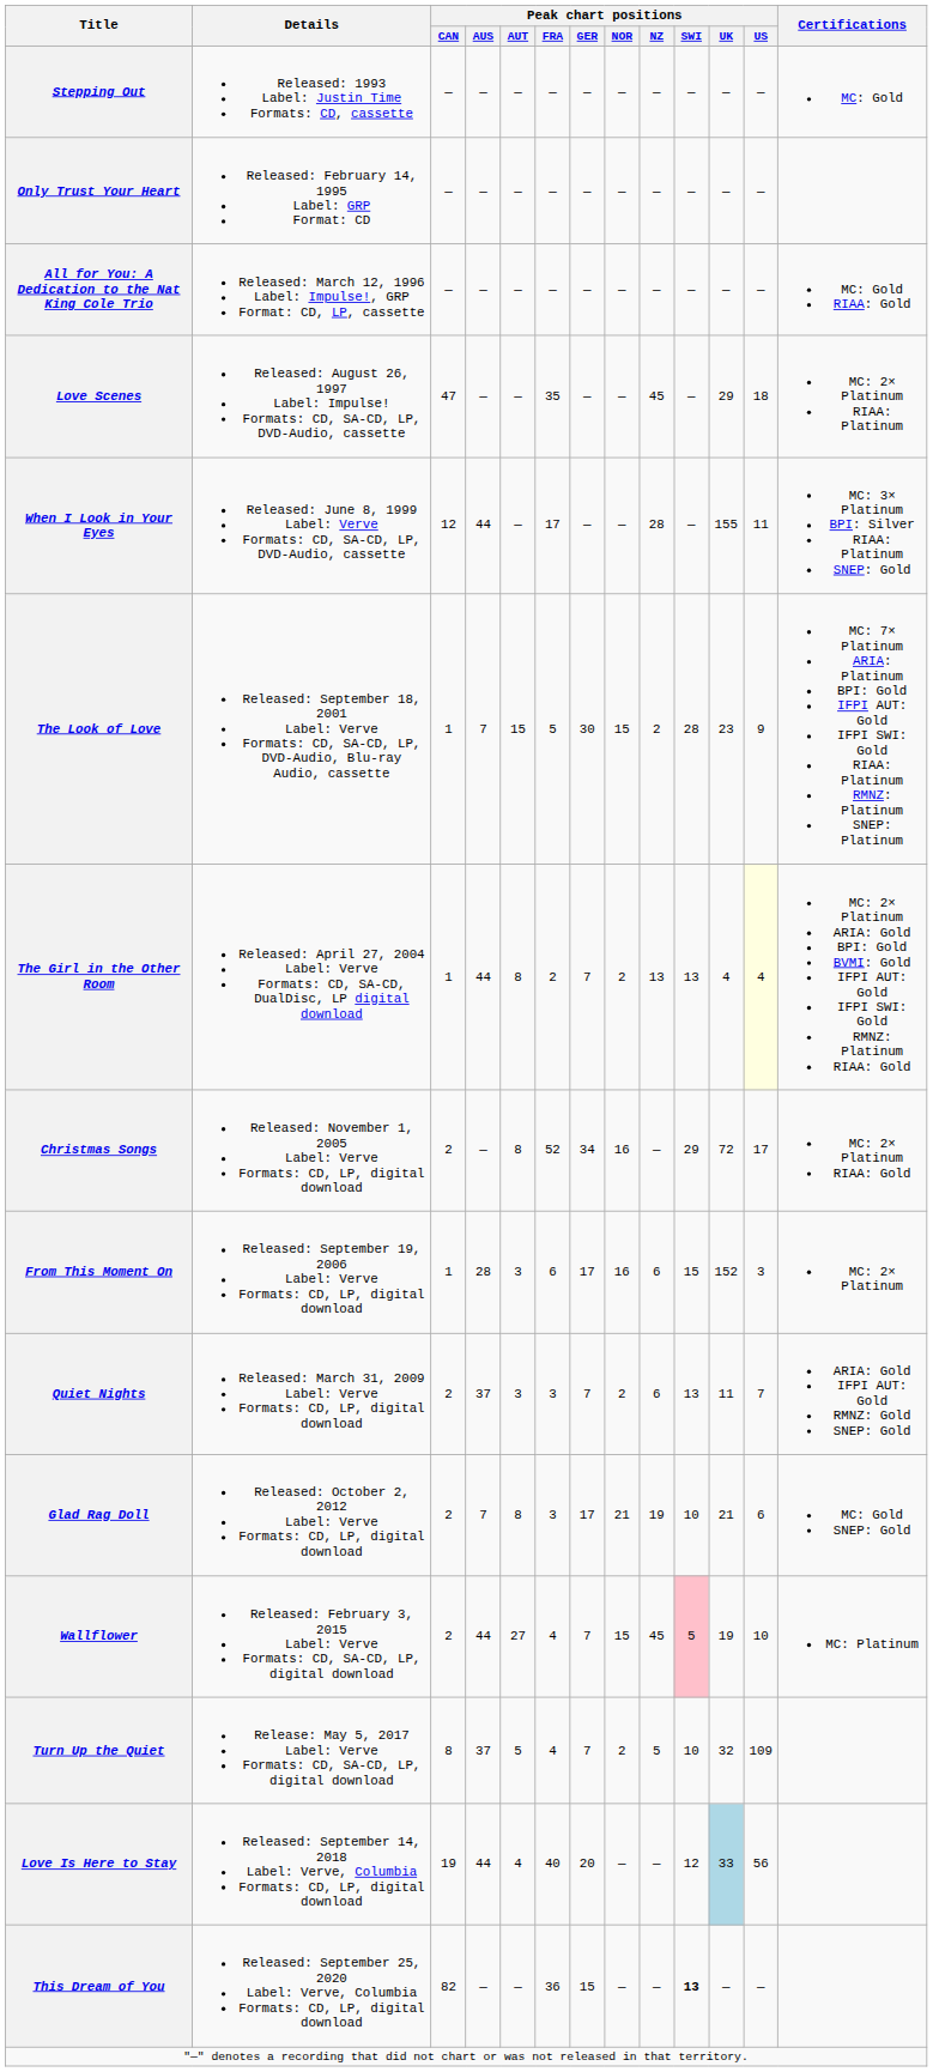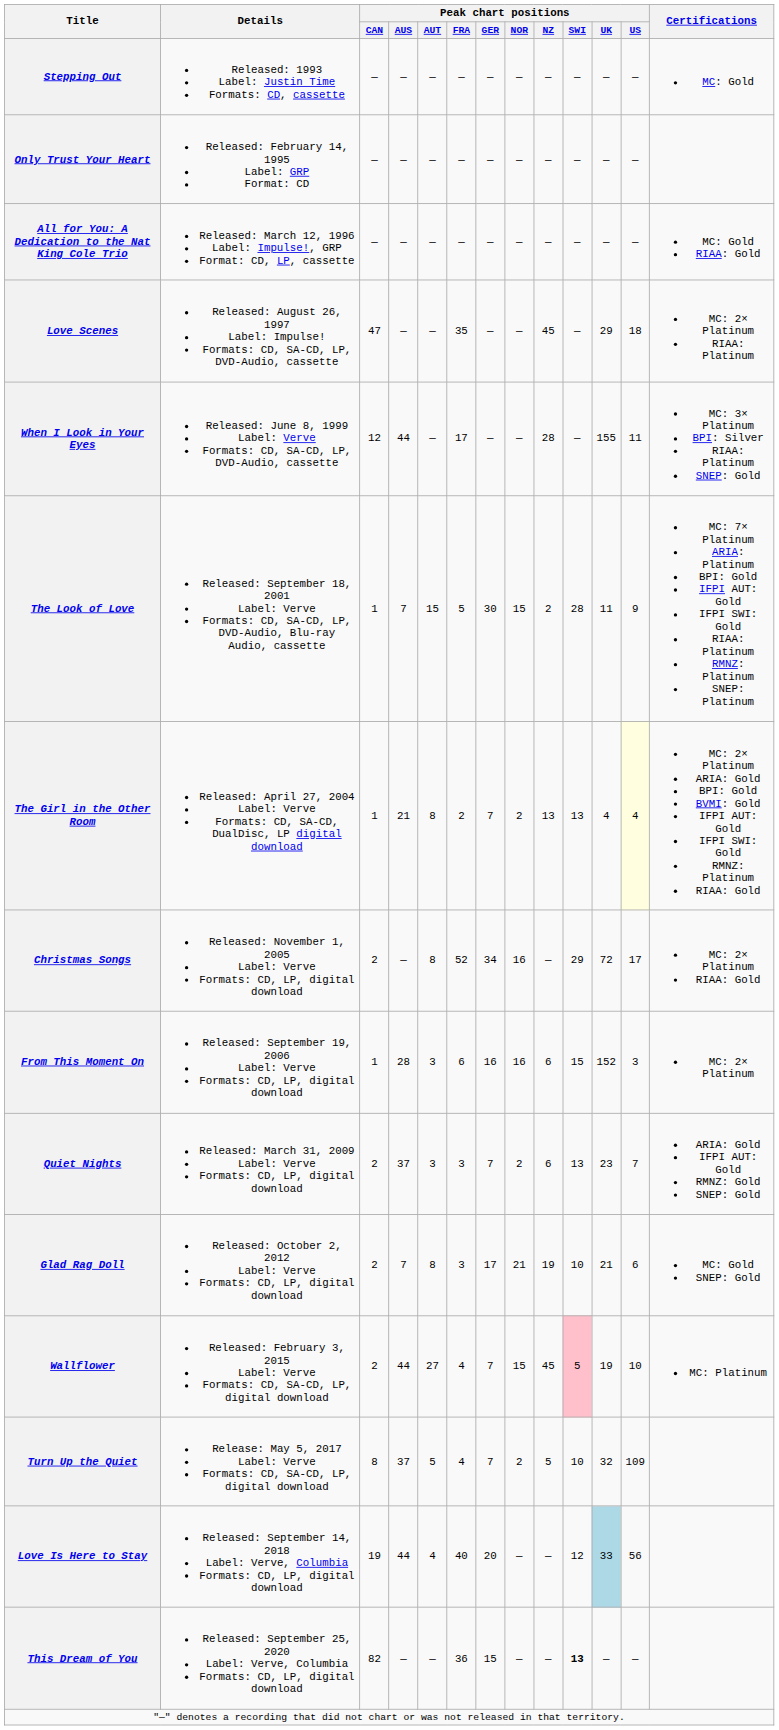 <table class="wikitable plainrowheaders" style="text-align:center;">
 <tr>
 <th scope="col" rowspan="2" style="width:14em;">Title</th>
 <th scope="col" rowspan="2" style="width:18em;">Details</th>
 <th scope="col" colspan="10">Peak chart positions</th>
 <th scope="col" rowspan="2" style="width:11em;"><a href='#'>Certifications</a></th>
 </tr>
 <tr>
 <th scope="col" style="width:2.5em;font-size:90%;"><a href='#'>CAN</a><br></th>
 <th scope="col" style="width:2.5em;font-size:90%;"><a href='#'>AUS</a><br></th>
 <th scope="col" style="width:2.5em;font-size:90%;"><a href='#'>AUT</a><br></th>
 <th scope="col" style="width:2.5em;font-size:90%;"><a href='#'>FRA</a><br></th>
 <th scope="col" style="width:2.5em;font-size:90%;"><a href='#'>GER</a><br></th>
 <th scope="col" style="width:2.5em;font-size:90%;"><a href='#'>NOR</a><br></th>
 <th scope="col" style="width:2.5em;font-size:90%;"><a href='#'>NZ</a><br></th>
 <th scope="col" style="width:2.5em;font-size:90%;"><a href='#'>SWI</a><br></th>
 <th scope="col" style="width:2.5em;font-size:90%;"><a href='#'>UK</a><br></th>
 <th scope="col" style="width:2.5em;font-size:90%;"><a href='#'>US</a><br></th>
 </tr>
 <tr>
 <th scope="row"><em><a href='#'>Stepping Out</a></em></th>
 <td><br><ul><li>Released: 1993</li><li>Label: <a href='#'>Justin Time</a></li><li>Formats: <a href='#'>CD</a>, <a href='#'>cassette</a></li></ul></td>
 <td>—</td>
 <td>—</td>
 <td>—</td>
 <td>—</td>
 <td>—</td>
 <td>—</td>
 <td>—</td>
 <td>—</td>
 <td>—</td>
 <td>—</td>
 <td><br><ul><li><a href='#'>MC</a>: Gold</li></ul></td>
 </tr>
 <tr>
 <th scope="row"><em><a href='#'>Only Trust Your Heart</a></em></th>
 <td><br><ul><li>Released: February 14, 1995</li><li>Label: <a href='#'>GRP</a></li><li>Format: CD</li></ul></td>
 <td>—</td>
 <td>—</td>
 <td>—</td>
 <td>—</td>
 <td>—</td>
 <td>—</td>
 <td>—</td>
 <td>—</td>
 <td>—</td>
 <td>—</td>
 <td></td>
 </tr>
 <tr>
 <th scope="row"><em><a href='#'>All for You: A Dedication to the Nat King Cole Trio</a></em></th>
 <td><br><ul><li>Released: March 12, 1996</li><li>Label: <a href='#'>Impulse!</a>, GRP</li><li>Format: CD, <a href='#'>LP</a>, cassette</li></ul></td>
 <td>—</td>
 <td>—</td>
 <td>—</td>
 <td>—</td>
 <td>—</td>
 <td>—</td>
 <td>—</td>
 <td>—</td>
 <td>—</td>
 <td>—</td>
 <td><br><ul><li>MC: Gold</li><li><a href='#'>RIAA</a>: Gold</li></ul></td>
 </tr>
 <tr>
 <th scope="row"><em><a href='#'>Love Scenes</a></em></th>
 <td><br><ul><li>Released: August 26, 1997</li><li>Label: Impulse!</li><li>Formats: CD, SA-CD, LP, DVD-Audio, cassette</li></ul></td>
 <td>47</td>
 <td>—</td>
 <td>—</td>
 <td>35</td>
 <td>—</td>
 <td>—</td>
 <td>45</td>
 <td>—</td>
 <td>29</td>
 <td>18</td>
 <td><br><ul><li>MC: 2× Platinum</li><li>RIAA: Platinum</li></ul></td>
 </tr>
 <tr>
 <th scope="row"><em><a href='#'>When I Look in Your Eyes</a></em></th>
 <td><br><ul><li>Released: June 8, 1999</li><li>Label: <a href='#'>Verve</a></li><li>Formats: CD, SA-CD, LP, DVD-Audio, cassette</li></ul></td>
 <td>12</td>
 <td>44</td>
 <td>—</td>
 <td>17</td>
 <td>—</td>
 <td>—</td>
 <td>28</td>
 <td>—</td>
 <td>155</td>
 <td>11</td>
 <td><br><ul><li>MC: 3× Platinum</li><li><a href='#'>BPI</a>: Silver</li><li>RIAA: Platinum</li><li><a href='#'>SNEP</a>: Gold</li></ul></td>
 </tr>
 <tr>
 <th scope="row"><em><a href='#'>The Look of Love</a></em></th>
 <td><br><ul><li>Released: September 18, 2001</li><li>Label: Verve</li><li>Formats: CD, SA-CD, LP, DVD-Audio, Blu-ray Audio, cassette</li></ul></td>
 <td>1</td>
 <td>7</td>
 <td>15</td>
 <td>5</td>
 <td>30</td>
 <td>15</td>
 <td>2</td>
 <td>28</td>
-<td>23</td>
+<td>11</td>
 <td>9</td>
 <td><br><ul><li>MC: 7× Platinum</li><li><a href='#'>ARIA</a>: Platinum</li><li>BPI: Gold</li><li><a href='#'>IFPI</a> AUT: Gold</li><li>IFPI SWI: Gold</li><li>RIAA: Platinum</li><li><a href='#'>RMNZ</a>: Platinum</li><li>SNEP: Platinum</li></ul></td>
 </tr>
 <tr>
 <th scope="row"><em><a href='#'>The Girl in the Other Room</a></em></th>
 <td><br><ul><li>Released: April 27, 2004</li><li>Label: Verve</li><li>Formats: CD, SA-CD, DualDisc, LP <a href='#'>digital download</a></li></ul></td>
 <td>1</td>
-<td>44</td>
+<td>21</td>
 <td>8</td>
 <td>2</td>
 <td>7</td>
 <td>2</td>
 <td>13</td>
 <td>13</td>
 <td>4</td>
 <td style="background: lightyellow;">4</td>
 <td><br><ul><li>MC: 2× Platinum</li><li>ARIA: Gold</li><li>BPI: Gold</li><li><a href='#'>BVMI</a>: Gold</li><li>IFPI AUT: Gold</li><li>IFPI SWI: Gold</li><li>RMNZ: Platinum</li><li>RIAA: Gold</li></ul></td>
 </tr>
 <tr>
 <th scope="row"><em><a href='#'>Christmas Songs</a></em><br></th>
 <td><br><ul><li>Released: November 1, 2005</li><li>Label: Verve</li><li>Formats: CD, LP, digital download</li></ul></td>
 <td>2</td>
 <td>—</td>
 <td>8</td>
 <td>52</td>
 <td>34</td>
 <td>16</td>
 <td>—</td>
 <td>29</td>
 <td>72</td>
 <td>17</td>
 <td><br><ul><li>MC: 2× Platinum</li><li>RIAA: Gold</li></ul></td>
 </tr>
 <tr>
 <th scope="row"><em><a href='#'>From This Moment On</a></em></th>
 <td><br><ul><li>Released: September 19, 2006</li><li>Label: Verve</li><li>Formats: CD, LP, digital download</li></ul></td>
 <td>1</td>
 <td>28</td>
 <td>3</td>
 <td>6</td>
-<td>17</td>
+<td>16</td>
 <td>16</td>
 <td>6</td>
 <td>15</td>
 <td>152</td>
 <td>3</td>
 <td><br><ul><li>MC: 2× Platinum</li></ul></td>
 </tr>
 <tr>
 <th scope="row"><em><a href='#'>Quiet Nights</a></em></th>
 <td><br><ul><li>Released: March 31, 2009</li><li>Label: Verve</li><li>Formats: CD, LP, digital download</li></ul></td>
 <td>2</td>
 <td>37</td>
 <td>3</td>
 <td>3</td>
 <td>7</td>
 <td>2</td>
 <td>6</td>
 <td>13</td>
-<td>11</td>
+<td>23</td>
 <td>7</td>
 <td><br><ul><li>ARIA: Gold</li><li>IFPI AUT: Gold</li><li>RMNZ: Gold</li><li>SNEP: Gold</li></ul></td>
 </tr>
 <tr>
 <th scope="row"><em><a href='#'>Glad Rag Doll</a></em></th>
 <td><br><ul><li>Released: October 2, 2012</li><li>Label: Verve</li><li>Formats: CD, LP, digital download</li></ul></td>
 <td>2</td>
 <td>7</td>
 <td>8</td>
 <td>3</td>
 <td>17</td>
 <td>21</td>
 <td>19</td>
 <td>10</td>
 <td>21</td>
 <td>6</td>
 <td><br><ul><li>MC: Gold</li><li>SNEP: Gold</li></ul></td>
 </tr>
 <tr>
 <th scope="row"><em><a href='#'>Wallflower</a></em></th>
 <td><br><ul><li>Released: February 3, 2015</li><li>Label: Verve</li><li>Formats: CD, SA-CD, LP, digital download</li></ul></td>
 <td>2</td>
 <td>44</td>
 <td>27</td>
 <td>4</td>
 <td>7</td>
 <td>15</td>
 <td>45</td>
 <td style="background: pink;">5</td>
 <td>19</td>
 <td>10</td>
 <td><br><ul><li>MC: Platinum</li></ul></td>
 </tr>
 <tr>
 <th scope="row"><em><a href='#'>Turn Up the Quiet</a></em></th>
 <td><br><ul><li>Release: May 5, 2017</li><li>Label: Verve</li><li>Formats: CD, SA-CD, LP, digital download</li></ul></td>
 <td>8</td>
 <td>37</td>
 <td>5</td>
 <td>4</td>
 <td>7</td>
 <td>2</td>
 <td>5</td>
 <td>10</td>
 <td>32</td>
 <td>109</td>
 <td></td>
 </tr>
 <tr>
 <th scope="row"><em><a href='#'>Love Is Here to Stay</a></em><br></th>
 <td><br><ul><li>Released: September 14, 2018</li><li>Label: Verve, <a href='#'>Columbia</a></li><li>Formats: CD, LP, digital download</li></ul></td>
 <td>19</td>
 <td>44</td>
 <td>4</td>
 <td>40</td>
 <td>20</td>
 <td>—</td>
 <td>—</td>
 <td>12</td>
 <td style="background: lightblue;">33</td>
 <td>56</td>
 <td></td>
 </tr>
 <tr>
 <th scope="row"><em><a href='#'>This Dream of You</a></em></th>
 <td><br><ul><li>Released: September 25, 2020</li><li>Label: Verve, Columbia</li><li>Formats: CD, LP, digital download</li></ul></td>
 <td>82</td>
 <td>—</td>
 <td>—</td>
 <td>36</td>
 <td>15</td>
 <td>—</td>
 <td>—</td>
 <td><strong>13</strong></td>
 <td>—</td>
 <td>—</td>
 <td></td>
 </tr>
 <tr>
 <td colspan="13" style="font-size:90%">"—" denotes a recording that did not chart or was not released in that territory.</td>
 </tr>
 </table>
